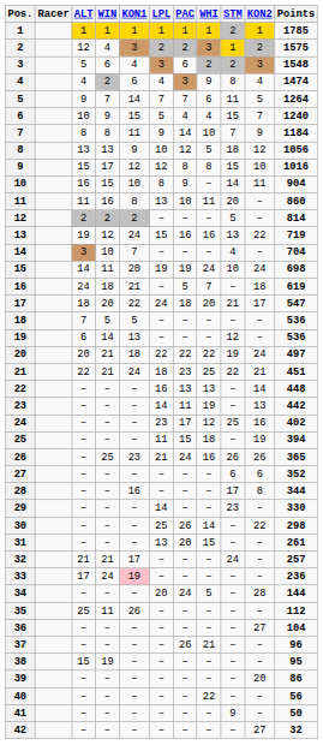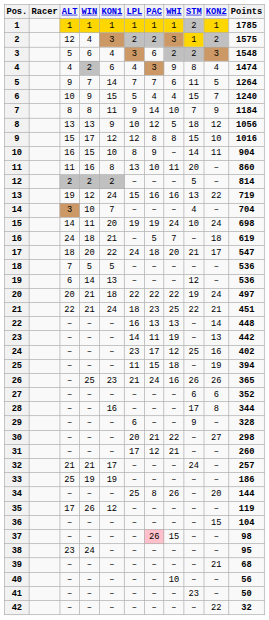 <table class="wikitable sortable plainrowheaders" style="text-align:center;">
 <tr>
 <th scope="col">Pos.</th>
 <th scope="col">Racer</th>
 <th scope="col"> <a href='#'>ALT</a></th>
 <th scope="col"> <a href='#'>WIN</a></th>
 <th scope="col"> <a href='#'>KON1</a></th>
 <th scope="col"> <a href='#'>LPL</a></th>
 <th scope="col"> <a href='#'>PAC</a></th>
 <th scope="col"> <a href='#'>WHI</a></th>
 <th scope="col"> <a href='#'>STM</a></th>
 <th scope="col"> <a href='#'>KON2</a></th>
 <th style="width:45px;">Points</th>
 </tr>
 <tr>
 <th style="text-align:center;">1</th>
 <td align="left"></td>
 <td style="background:gold;">1</td>
 <td style="background:gold;">1</td>
 <td style="background:gold;">1</td>
 <td style="background:gold;">1</td>
 <td style="background:gold;">1</td>
 <td style="background:gold;">1</td>
 <td style="background:silver;">2</td>
 <td style="background:gold;">1</td>
 <td><strong>1785</strong></td>
 </tr>
 <tr>
 <th style="text-align:center;">2</th>
 <td align="left"></td>
 <td>12</td>
 <td>4</td>
 <td style="background:#c96;">3</td>
 <td style="background:silver;">2</td>
 <td style="background:silver;">2</td>
 <td style="background:#c96;">3</td>
 <td style="background:gold;">1</td>
 <td style="background:silver;">2</td>
 <td><strong>1575</strong></td>
 </tr>
 <tr>
 <th style="text-align:center;">3</th>
 <td align="left"></td>
 <td>5</td>
 <td>6</td>
 <td>4</td>
 <td style="background:#c96;">3</td>
 <td>6</td>
 <td style="background:silver;">2</td>
 <td style="background:silver;">2</td>
 <td style="background:#c96;">3</td>
 <td><strong>1548</strong></td>
 </tr>
 <tr>
 <th style="text-align:center;">4</th>
 <td align="left"></td>
 <td>4</td>
 <td style="background:silver;">2</td>
 <td>6</td>
 <td>4</td>
 <td style="background:#c96;">3</td>
 <td>9</td>
 <td>8</td>
 <td>4</td>
 <td><strong>1474</strong></td>
 </tr>
 <tr>
 <th style="text-align:center;">5</th>
 <td align="left"></td>
 <td>9</td>
 <td>7</td>
 <td>14</td>
 <td>7</td>
 <td>7</td>
 <td>6</td>
 <td>11</td>
 <td>5</td>
 <td><strong>1264</strong></td>
 </tr>
 <tr>
 <th style="text-align:center;">6</th>
 <td align="left"></td>
 <td>10</td>
 <td>9</td>
 <td>15</td>
 <td>5</td>
 <td>4</td>
 <td>4</td>
 <td>15</td>
 <td>7</td>
 <td><strong>1240</strong></td>
 </tr>
 <tr>
 <th style="text-align:center;">7</th>
 <td align="left"></td>
 <td>8</td>
 <td>8</td>
 <td>11</td>
 <td>9</td>
 <td>14</td>
 <td>10</td>
 <td>7</td>
 <td>9</td>
 <td><strong>1184</strong></td>
 </tr>
 <tr>
 <th style="text-align:center;">8</th>
 <td align="left"></td>
 <td>13</td>
 <td>13</td>
 <td>9</td>
 <td>10</td>
 <td>12</td>
 <td>5</td>
 <td>18</td>
 <td>12</td>
 <td><strong>1056</strong></td>
 </tr>
 <tr>
 <th style="text-align:center;">9</th>
 <td align="left"></td>
 <td>15</td>
 <td>17</td>
 <td>12</td>
 <td>12</td>
 <td>8</td>
 <td>8</td>
 <td>15</td>
 <td>10</td>
 <td><strong>1016</strong></td>
 </tr>
 <tr>
 <th style="text-align:center;">10</th>
 <td align="left"></td>
 <td>16</td>
 <td>15</td>
 <td>10</td>
 <td>8</td>
 <td>9</td>
 <td>–</td>
 <td>14</td>
 <td>11</td>
 <td><strong>904</strong></td>
 </tr>
 <tr>
 <th style="text-align:center;">11</th>
 <td align="left"></td>
 <td>11</td>
 <td>16</td>
 <td>8</td>
 <td>13</td>
 <td>10</td>
 <td>11</td>
 <td>20</td>
 <td>–</td>
 <td><strong>860</strong></td>
 </tr>
 <tr>
 <th style="text-align:center;">12</th>
 <td align="left"></td>
 <td style="background:silver;">2</td>
 <td style="background:silver;">2</td>
 <td style="background:silver;">2</td>
 <td>–</td>
 <td>–</td>
 <td>–</td>
 <td>5</td>
 <td>–</td>
 <td><strong>814</strong></td>
 </tr>
 <tr>
 <th style="text-align:center;">13</th>
 <td align="left"></td>
 <td>19</td>
 <td>12</td>
 <td>24</td>
 <td>15</td>
 <td>16</td>
 <td>16</td>
 <td>13</td>
 <td>22</td>
 <td><strong>719</strong></td>
 </tr>
 <tr>
 <th style="text-align:center;">14</th>
 <td align="left"></td>
 <td style="background:#c96;">3</td>
 <td>10</td>
 <td>7</td>
 <td>–</td>
 <td>–</td>
 <td>–</td>
 <td>4</td>
 <td>–</td>
 <td><strong>704</strong></td>
 </tr>
 <tr>
 <th style="text-align:center;">15</th>
 <td align="left"></td>
 <td>14</td>
 <td>11</td>
 <td>20</td>
 <td>19</td>
 <td>19</td>
 <td>24</td>
 <td>10</td>
 <td>24</td>
 <td><strong>698</strong></td>
 </tr>
 <tr>
 <th style="text-align:center;">16</th>
 <td align="left"></td>
 <td>24</td>
 <td>18</td>
 <td>21</td>
 <td>–</td>
 <td>5</td>
 <td>7</td>
 <td>–</td>
 <td>18</td>
 <td><strong>619</strong></td>
 </tr>
 <tr>
 <th style="text-align:center;">17</th>
 <td align="left"></td>
 <td>18</td>
 <td>20</td>
 <td>22</td>
 <td>24</td>
 <td>18</td>
 <td>20</td>
 <td>21</td>
 <td>17</td>
 <td><strong>547</strong></td>
 </tr>
 <tr>
 <th style="text-align:center;">18</th>
 <td align="left"></td>
 <td>7</td>
 <td>5</td>
 <td>5</td>
 <td>–</td>
 <td>–</td>
 <td>–</td>
 <td>–</td>
 <td>–</td>
 <td><strong>536</strong></td>
 </tr>
 <tr>
 <th style="text-align:center;">19</th>
 <td align="left"></td>
 <td>6</td>
 <td>14</td>
 <td>13</td>
 <td>–</td>
 <td>–</td>
 <td>–</td>
 <td>12</td>
 <td>–</td>
 <td><strong>536</strong></td>
 </tr>
 <tr>
 <th style="text-align:center;">20</th>
 <td align="left"></td>
 <td>20</td>
 <td>21</td>
 <td>18</td>
 <td>22</td>
 <td>22</td>
 <td>22</td>
 <td>19</td>
 <td>24</td>
 <td><strong>497</strong></td>
 </tr>
 <tr>
 <th style="text-align:center;">21</th>
 <td align="left"></td>
 <td>22</td>
 <td>21</td>
 <td>24</td>
 <td>18</td>
 <td>23</td>
 <td>25</td>
 <td>22</td>
 <td>21</td>
 <td><strong>451</strong></td>
 </tr>
 <tr>
 <th style="text-align:center;">22</th>
 <td align="left"></td>
 <td>–</td>
 <td>–</td>
 <td>–</td>
 <td>16</td>
 <td>13</td>
 <td>13</td>
 <td>–</td>
 <td>14</td>
 <td><strong>448</strong></td>
 </tr>
 <tr>
 <th style="text-align:center;">23</th>
 <td align="left"></td>
 <td>–</td>
 <td>–</td>
 <td>–</td>
 <td>14</td>
 <td>11</td>
 <td>19</td>
 <td>–</td>
 <td>13</td>
 <td><strong>442</strong></td>
 </tr>
 <tr>
 <th style="text-align:center;">24</th>
 <td align="left"></td>
 <td>–</td>
 <td>–</td>
 <td>–</td>
 <td>23</td>
 <td>17</td>
 <td>12</td>
 <td>25</td>
 <td>16</td>
 <td><strong>402</strong></td>
 </tr>
 <tr>
 <th style="text-align:center;">25</th>
 <td align="left"></td>
 <td>–</td>
 <td>–</td>
 <td>–</td>
 <td>11</td>
 <td>15</td>
 <td>18</td>
 <td>–</td>
 <td>19</td>
 <td><strong>394</strong></td>
 </tr>
 <tr>
 <th style="text-align:center;">26</th>
 <td align="left"></td>
 <td>–</td>
 <td>25</td>
 <td>23</td>
 <td>21</td>
 <td>24</td>
 <td>16</td>
 <td>26</td>
 <td>26</td>
 <td><strong>365</strong></td>
 </tr>
 <tr>
 <th style="text-align:center;">27</th>
 <td align="left"></td>
 <td>–</td>
 <td>–</td>
 <td>–</td>
 <td>–</td>
 <td>–</td>
 <td>–</td>
 <td>6</td>
 <td>6</td>
 <td><strong>352</strong></td>
 </tr>
 <tr>
 <th style="text-align:center;">28</th>
 <td align="left"></td>
 <td>–</td>
 <td>–</td>
 <td>16</td>
 <td>–</td>
 <td>–</td>
 <td>–</td>
 <td>17</td>
 <td>8</td>
 <td><strong>344</strong></td>
 </tr>
 <tr>
 <th style="text-align:center;">29</th>
 <td align="left"></td>
 <td>–</td>
 <td>–</td>
 <td>–</td>
-<td>14</td>
+<td>6</td>
 <td>–</td>
 <td>–</td>
-<td>23</td>
+<td>9</td>
 <td>–</td>
-<td><strong>330</strong></td>
+<td><strong>328</strong></td>
 </tr>
 <tr>
 <th style="text-align:center;">30</th>
 <td align="left"></td>
 <td>–</td>
 <td>–</td>
 <td>–</td>
-<td>25</td>
-<td>26</td>
-<td>14</td>
+<td>20</td>
+<td>21</td>
+<td>22</td>
 <td>–</td>
-<td>22</td>
+<td>27</td>
 <td><strong>298</strong></td>
 </tr>
 <tr>
 <th style="text-align:center;">31</th>
 <td align="left"></td>
 <td>–</td>
 <td>–</td>
 <td>–</td>
-<td>13</td>
-<td>20</td>
-<td>15</td>
+<td>17</td>
+<td>12</td>
+<td>21</td>
 <td>–</td>
 <td>–</td>
-<td><strong>261</strong></td>
+<td><strong>260</strong></td>
 </tr>
 <tr>
 <th style="text-align:center;">32</th>
 <td align="left"></td>
 <td>21</td>
 <td>21</td>
 <td>17</td>
 <td>–</td>
 <td>–</td>
 <td>–</td>
 <td>24</td>
 <td>–</td>
 <td><strong>257</strong></td>
 </tr>
 <tr>
 <th style="text-align:center;">33</th>
 <td align="left"></td>
-<td>17</td>
-<td>24</td>
-<td style="background: pink;">19</td>
+<td>25</td>
+<td>19</td>
+<td>19</td>
 <td>–</td>
 <td>–</td>
 <td>–</td>
 <td>–</td>
 <td>–</td>
-<td><strong>236</strong></td>
+<td><strong>186</strong></td>
 </tr>
 <tr>
 <th style="text-align:center;">34</th>
 <td align="left"></td>
 <td>–</td>
 <td>–</td>
 <td>–</td>
+<td>25</td>
+<td>8</td>
+<td>26</td>
+<td>–</td>
 <td>20</td>
-<td>24</td>
-<td>5</td>
-<td>–</td>
-<td>28</td>
 <td><strong>144</strong></td>
 </tr>
 <tr>
 <th style="text-align:center;">35</th>
 <td align="left"></td>
-<td>25</td>
-<td>11</td>
+<td>17</td>
 <td>26</td>
+<td>12</td>
 <td>–</td>
 <td>–</td>
 <td>–</td>
 <td>–</td>
 <td>–</td>
-<td><strong>112</strong></td>
+<td><strong>119</strong></td>
 </tr>
 <tr>
 <th style="text-align:center;">36</th>
 <td align="left"></td>
 <td>–</td>
 <td>–</td>
 <td>–</td>
 <td>–</td>
 <td>–</td>
 <td>–</td>
 <td>–</td>
-<td>27</td>
+<td>15</td>
 <td><strong>104</strong></td>
 </tr>
 <tr>
 <th style="text-align:center;">37</th>
 <td align="left"></td>
 <td>–</td>
 <td>–</td>
 <td>–</td>
 <td>–</td>
-<td>26</td>
-<td>21</td>
+<td style="background: pink;">26</td>
+<td>15</td>
 <td>–</td>
 <td>–</td>
-<td><strong>96</strong></td>
+<td><strong>98</strong></td>
 </tr>
 <tr>
 <th style="text-align:center;">38</th>
 <td align="left"></td>
-<td>15</td>
-<td>19</td>
+<td>23</td>
+<td>24</td>
 <td>–</td>
 <td>–</td>
 <td>–</td>
 <td>–</td>
 <td>–</td>
 <td>–</td>
 <td><strong>95</strong></td>
 </tr>
 <tr>
 <th style="text-align:center;">39</th>
 <td align="left"></td>
 <td>–</td>
 <td>–</td>
 <td>–</td>
 <td>–</td>
 <td>–</td>
 <td>–</td>
 <td>–</td>
-<td>20</td>
-<td><strong>86</strong></td>
+<td>21</td>
+<td><strong>68</strong></td>
 </tr>
 <tr>
 <th style="text-align:center;">40</th>
 <td align="left"></td>
 <td>–</td>
 <td>–</td>
 <td>–</td>
 <td>–</td>
 <td>–</td>
-<td>22</td>
+<td>10</td>
 <td>–</td>
 <td>–</td>
 <td><strong>56</strong></td>
 </tr>
 <tr>
 <th style="text-align:center;">41</th>
 <td align="left"></td>
 <td>–</td>
 <td>–</td>
 <td>–</td>
 <td>–</td>
 <td>–</td>
 <td>–</td>
-<td>9</td>
+<td>23</td>
 <td>–</td>
 <td><strong>50</strong></td>
 </tr>
 <tr>
 <th style="text-align:center;">42</th>
 <td align="left"></td>
 <td>–</td>
 <td>–</td>
 <td>–</td>
 <td>–</td>
 <td>–</td>
 <td>–</td>
 <td>–</td>
-<td>27</td>
+<td>22</td>
 <td><strong>32</strong></td>
 </tr>
 </table>
